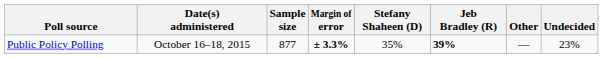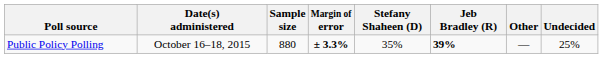 <table class="wikitable">
 <tr valign= bottom>
 <th style="width:180px;">Poll source</th>
 <th style="width:175px;">Date(s)<br>administered</th>
 <th class=small>Sample<br>size</th>
 <th><small>Margin of</small><br>error</th>
 <th style="width:100px;">Stefany<br>Shaheen (D)</th>
 <th style="width:100px;">Jeb<br>Bradley (R)</th>
 <th>Other</th>
 <th>Undecided</th>
 </tr>
 <tr>
 <td><a href='#'>Public Policy Polling</a></td>
 <td align=center>October 16–18, 2015</td>
-<td align=center>877</td>
+<td align=center>880</td>
 <td align=center><strong>± 3.3%</strong></td>
 <td align=center>35%</td>
 <td><strong>39%</strong></td>
 <td align=center>—</td>
-<td align=center>23%</td>
+<td align=center>25%</td>
 </tr>
 </table>
